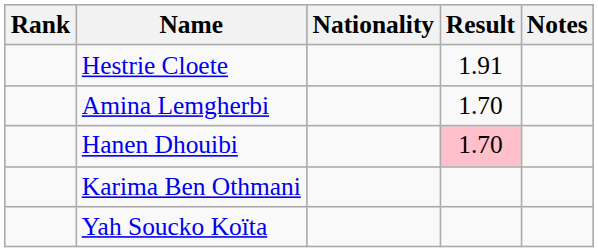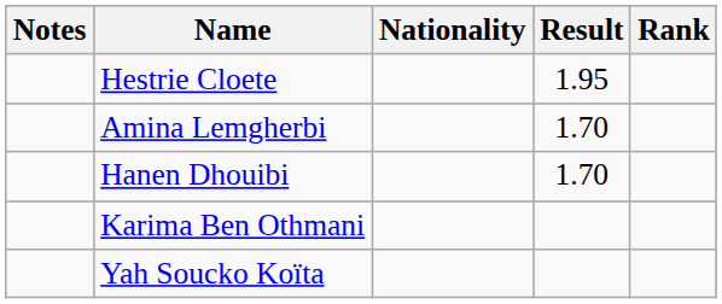 <table class="wikitable sortable" style="text-align:center">
 <tr>
-<th>Rank</th>
+<th>Notes</th>
 <th>Name</th>
 <th>Nationality</th>
 <th>Result</th>
-<th>Notes</th>
+<th>Rank</th>
 </tr>
 <tr>
 <td></td>
 <td align=left><a href='#'>Hestrie Cloete</a></td>
 <td align=left></td>
-<td>1.91</td>
+<td>1.95</td>
 <td></td>
 </tr>
 <tr>
 <td></td>
 <td align=left><a href='#'>Amina Lemgherbi</a></td>
 <td align=left></td>
 <td>1.70</td>
 <td></td>
 </tr>
 <tr>
 <td></td>
 <td align=left><a href='#'>Hanen Dhouibi</a></td>
 <td align=left></td>
-<td style="background: pink;">1.70</td>
+<td>1.70</td>
 <td></td>
 </tr>
 <tr>
 <td></td>
 <td align=left><a href='#'>Karima Ben Othmani</a></td>
 <td align=left></td>
 <td></td>
 <td></td>
 </tr>
 <tr>
 <td></td>
 <td align=left><a href='#'>Yah Soucko Koïta</a></td>
 <td align=left></td>
 <td></td>
 <td></td>
 </tr>
 </table>
